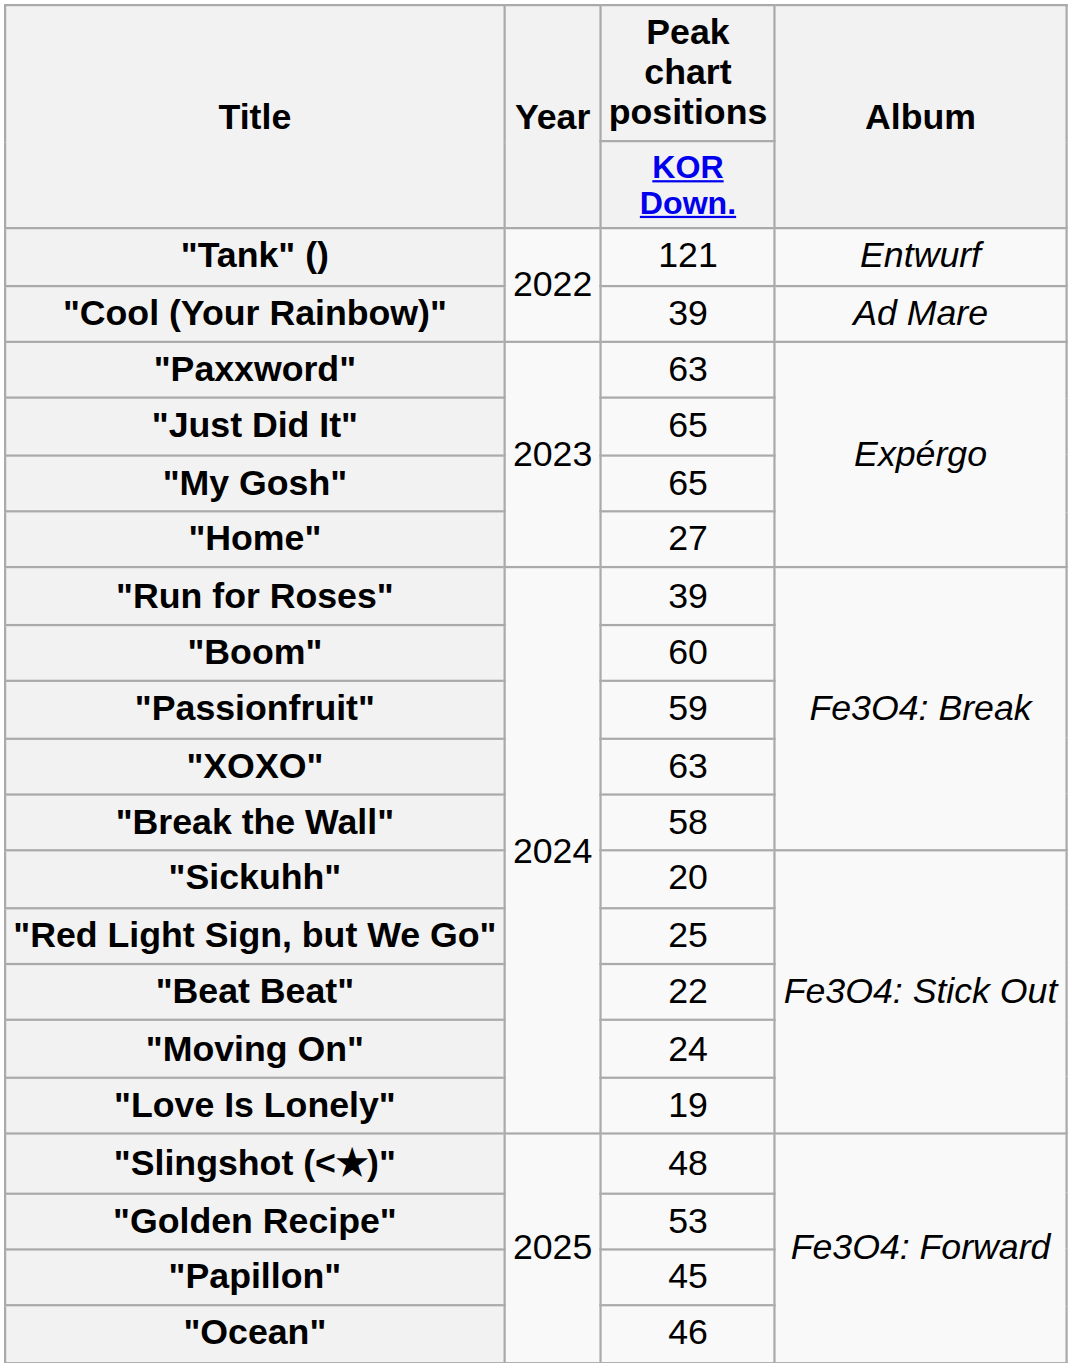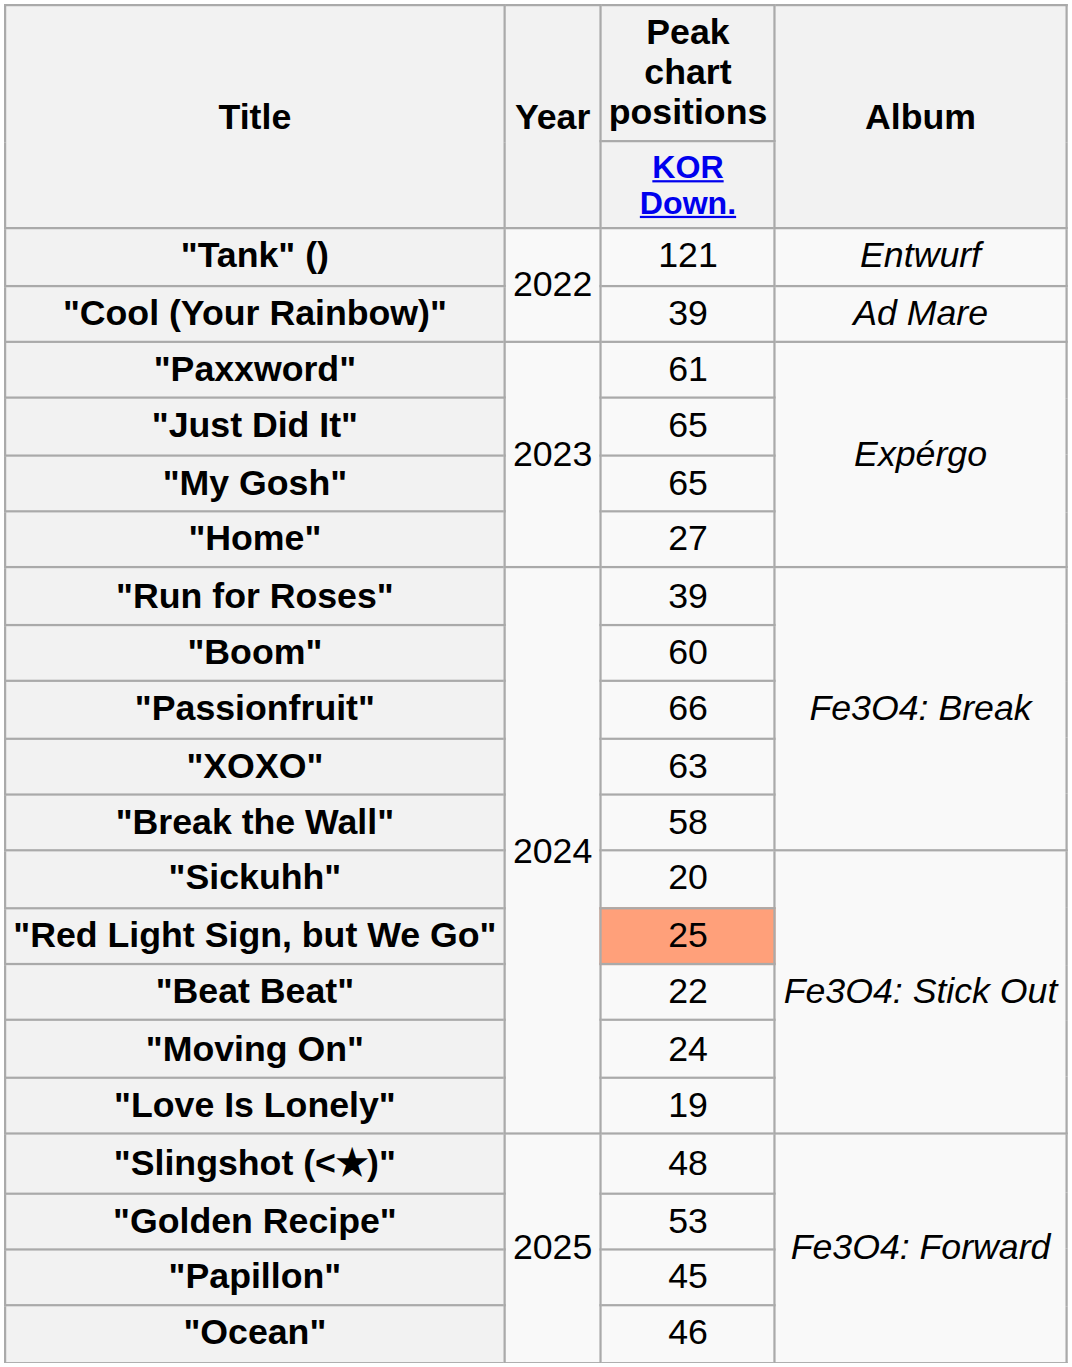 <table class="wikitable plainrowheaders" style="text-align:center">
 <tr>
 <th scope="col" rowspan="2">Title</th>
 <th scope="col" rowspan="2">Year</th>
 <th scope="col">Peak chart<br>positions</th>
 <th scope="col" rowspan="2">Album</th>
 </tr>
 <tr>
 <th scope="col" style="font-size:90%; width:2.5em"><a href='#'>KOR<br>Down.</a><br></th>
 </tr>
 <tr>
 <th scope="row">"Tank" ()</th>
 <td rowspan="2">2022</td>
 <td>121</td>
 <td><em>Entwurf</em></td>
 </tr>
 <tr>
 <th scope="row">"Cool (Your Rainbow)"</th>
 <td>39</td>
 <td><em>Ad Mare</em></td>
 </tr>
 <tr>
 <th scope="row">"Paxxword"</th>
 <td rowspan="4">2023</td>
-<td>63</td>
+<td>61</td>
 <td rowspan="4"><em>Expérgo</em></td>
 </tr>
 <tr>
 <th scope="row">"Just Did It"</th>
 <td>65</td>
 </tr>
 <tr>
 <th scope="row">"My Gosh"</th>
 <td>65</td>
 </tr>
 <tr>
 <th scope="row">"Home"</th>
 <td>27</td>
 </tr>
 <tr>
 <th scope="row">"Run for Roses"</th>
 <td rowspan="10">2024</td>
 <td>39</td>
 <td rowspan="5"><em>Fe3O4: Break</em></td>
 </tr>
 <tr>
 <th scope="row">"Boom"</th>
 <td>60</td>
 </tr>
 <tr>
 <th scope="row">"Passionfruit"</th>
-<td>59</td>
+<td>66</td>
 </tr>
 <tr>
 <th scope="row">"XOXO"</th>
 <td>63</td>
 </tr>
 <tr>
 <th scope="row">"Break the Wall"</th>
 <td>58</td>
 </tr>
 <tr>
 <th scope="row">"Sickuhh"<br></th>
 <td>20</td>
 <td rowspan="5"><em>Fe3O4: Stick Out</em></td>
 </tr>
 <tr>
 <th scope="row">"Red Light Sign, but We Go"</th>
-<td>25</td>
+<td style="background: lightsalmon;">25</td>
 </tr>
 <tr>
 <th scope="row">"Beat Beat"</th>
 <td>22</td>
 </tr>
 <tr>
 <th scope="row">"Moving On"</th>
 <td>24</td>
 </tr>
 <tr>
 <th scope="row">"Love Is Lonely"</th>
 <td>19</td>
 </tr>
 <tr>
 <th scope="row">"Slingshot (<★)"</th>
 <td rowspan="4">2025</td>
 <td>48</td>
 <td rowspan="4"><em>Fe3O4: Forward</em></td>
 </tr>
 <tr>
 <th scope="row">"Golden Recipe"</th>
 <td>53</td>
 </tr>
 <tr>
 <th scope="row">"Papillon"</th>
 <td>45</td>
 </tr>
 <tr>
 <th scope="row">"Ocean"</th>
 <td>46</td>
 </tr>
 </table>
